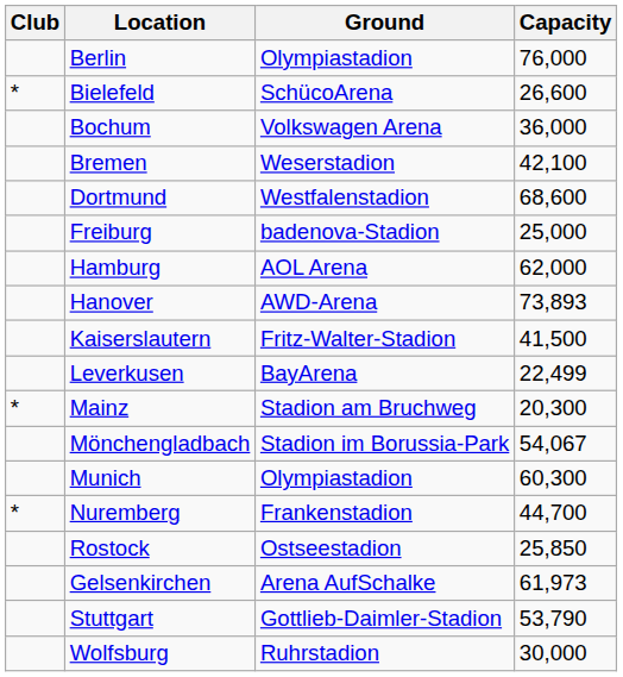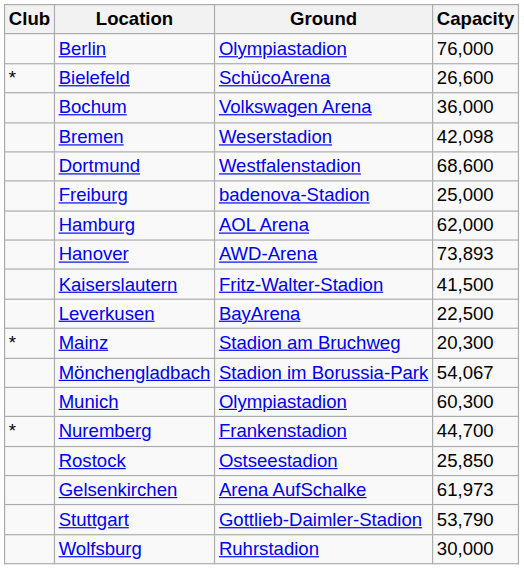 <table class="wikitable sortable">
 <tr>
 <th>Club</th>
 <th>Location</th>
 <th>Ground</th>
 <th>Capacity</th>
 </tr>
 <tr>
 <td></td>
 <td><a href='#'>Berlin</a></td>
 <td><a href='#'>Olympiastadion</a></td>
 <td>76,000</td>
 </tr>
 <tr>
 <td>*</td>
 <td><a href='#'>Bielefeld</a></td>
 <td><a href='#'>SchücoArena</a></td>
 <td>26,600</td>
 </tr>
 <tr>
 <td></td>
 <td><a href='#'>Bochum</a></td>
 <td><a href='#'>Volkswagen Arena</a></td>
 <td>36,000</td>
 </tr>
 <tr>
 <td></td>
 <td><a href='#'>Bremen</a></td>
 <td><a href='#'>Weserstadion</a></td>
-<td>42,100</td>
+<td>42,098</td>
 </tr>
 <tr>
 <td></td>
 <td><a href='#'>Dortmund</a></td>
 <td><a href='#'>Westfalenstadion</a></td>
 <td>68,600</td>
 </tr>
 <tr>
 <td></td>
 <td><a href='#'>Freiburg</a></td>
 <td><a href='#'>badenova-Stadion</a></td>
 <td>25,000</td>
 </tr>
 <tr>
 <td></td>
 <td><a href='#'>Hamburg</a></td>
 <td><a href='#'>AOL Arena</a></td>
 <td>62,000</td>
 </tr>
 <tr>
 <td></td>
 <td><a href='#'>Hanover</a></td>
 <td><a href='#'>AWD-Arena</a></td>
 <td>73,893</td>
 </tr>
 <tr>
 <td></td>
 <td><a href='#'>Kaiserslautern</a></td>
 <td><a href='#'>Fritz-Walter-Stadion</a></td>
 <td>41,500</td>
 </tr>
 <tr>
 <td></td>
 <td><a href='#'>Leverkusen</a></td>
 <td><a href='#'>BayArena</a></td>
-<td>22,499</td>
+<td>22,500</td>
 </tr>
 <tr>
 <td>*</td>
 <td><a href='#'>Mainz</a></td>
 <td><a href='#'>Stadion am Bruchweg</a></td>
 <td>20,300</td>
 </tr>
 <tr>
 <td></td>
 <td><a href='#'>Mönchengladbach</a></td>
 <td><a href='#'>Stadion im Borussia-Park</a></td>
 <td>54,067</td>
 </tr>
 <tr>
 <td></td>
 <td><a href='#'>Munich</a></td>
 <td><a href='#'>Olympiastadion</a></td>
 <td>60,300</td>
 </tr>
 <tr>
 <td>*</td>
 <td><a href='#'>Nuremberg</a></td>
 <td><a href='#'>Frankenstadion</a></td>
 <td>44,700</td>
 </tr>
 <tr>
 <td></td>
 <td><a href='#'>Rostock</a></td>
 <td><a href='#'>Ostseestadion</a></td>
 <td>25,850</td>
 </tr>
 <tr>
 <td></td>
 <td><a href='#'>Gelsenkirchen</a></td>
 <td><a href='#'>Arena AufSchalke</a></td>
 <td>61,973</td>
 </tr>
 <tr>
 <td></td>
 <td><a href='#'>Stuttgart</a></td>
 <td><a href='#'>Gottlieb-Daimler-Stadion</a></td>
 <td>53,790</td>
 </tr>
 <tr>
 <td></td>
 <td><a href='#'>Wolfsburg</a></td>
 <td><a href='#'>Ruhrstadion</a></td>
 <td>30,000</td>
 </tr>
 </table>
